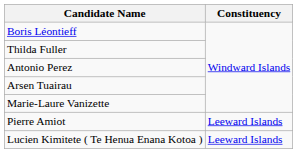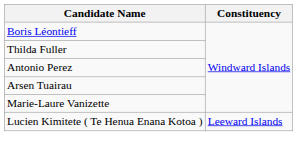 <table class="wikitable">
 <tr>
 <th>Candidate Name</th>
 <th>Constituency</th>
 </tr>
 <tr>
 <td><a href='#'>Boris Léontieff</a></td>
 <td rowspan="5"><a href='#'>Windward Islands</a></td>
 </tr>
 <tr>
 <td>Thilda Fuller</td>
 </tr>
 <tr>
 <td>Antonio Perez</td>
 </tr>
 <tr>
 <td>Arsen Tuairau</td>
 </tr>
 <tr>
 <td>Marie-Laure Vanizette</td>
 </tr>
 <tr>
-<td>Pierre Amiot</td>
-<td><a href='#'>Leeward Islands</a></td>
-</tr>
-<tr>
 <td>Lucien Kimitete ( Te Henua Enana Kotoa )</td>
 <td><a href='#'>Leeward Islands</a></td>
 </tr>
 </table>
